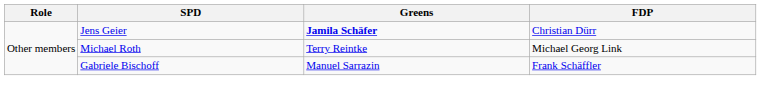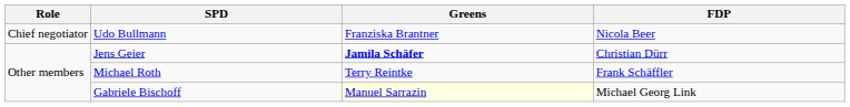 <table class="wikitable">
 <tr>
 <th>Role</th>
 <th style="width:20em">SPD</th>
 <th style="width:20em">Greens</th>
 <th style="width:20em">FDP</th>
+</tr>
+<tr>
+<td>Chief negotiator</td>
+<td><a href='#'>Udo Bullmann</a></td>
+<td><a href='#'>Franziska Brantner</a></td>
+<td><a href='#'>Nicola Beer</a></td>
 </tr>
 <tr>
 <td rowspan="3">Other members</td>
 <td><a href='#'>Jens Geier</a></td>
 <td><strong><a href='#'>Jamila Schäfer</a></strong></td>
 <td><a href='#'>Christian Dürr</a></td>
 </tr>
 <tr>
 <td><a href='#'>Michael Roth</a></td>
 <td><a href='#'>Terry Reintke</a></td>
-<td>Michael Georg Link</td>
+<td><a href='#'>Frank Schäffler</a></td>
 </tr>
 <tr>
 <td><a href='#'>Gabriele Bischoff</a></td>
-<td><a href='#'>Manuel Sarrazin</a></td>
-<td><a href='#'>Frank Schäffler</a></td>
+<td style="background: lightyellow;"><a href='#'>Manuel Sarrazin</a></td>
+<td>Michael Georg Link</td>
 </tr>
 </table>
